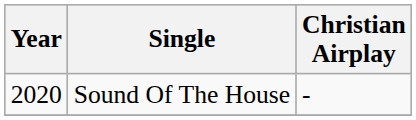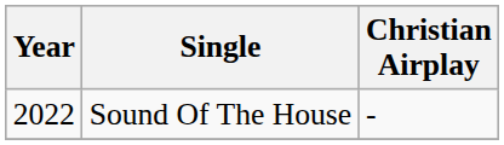 <table class="wikitable">
 <tr>
 <th>Year</th>
 <th>Single</th>
 <th>Christian<br>Airplay</th>
 </tr>
 <tr>
-<td>2020</td>
+<td>2022</td>
 <td>Sound Of The House</td>
 <td>-</td>
 </tr>
 <tr>
 </tr>
 </table>
